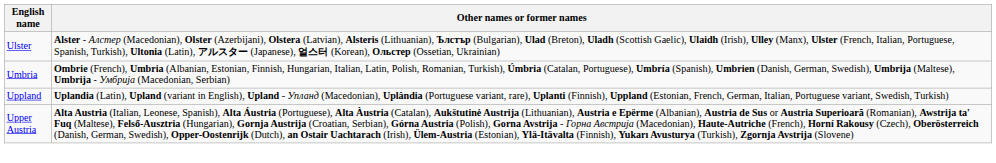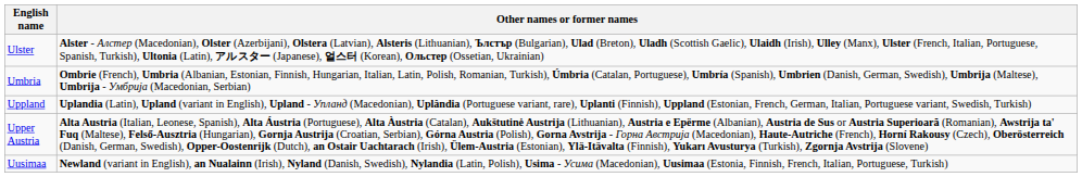 <table class="wikitable">
 <tr>
 <th>English name</th>
 <th>Other names or former names</th>
 </tr>
 <tr>
 <td><a href='#'>Ulster</a></td>
 <td><strong>Alster</strong> - <em>Алстер</em> (Macedonian), <strong>Olster</strong> (Azerbijani), <strong>Olstera</strong> (Latvian), <strong>Alsteris</strong> (Lithuanian), <strong>Ълстър</strong> (Bulgarian), <strong>Ulad</strong> (Breton), <strong>Uladh</strong> (Scottish Gaelic), <strong>Ulaidh</strong> (Irish), <strong>Ulley</strong> (Manx), <strong>Ulster</strong> (French, Italian, Portuguese, Spanish, Turkish), <strong>Ultonia</strong> (Latin), <strong>アルスター</strong> (Japanese), <strong>얼스터</strong> (Korean), <strong>Ольстер</strong> (Ossetian, Ukrainian)</td>
 </tr>
 <tr>
 <td><a href='#'>Umbria</a></td>
 <td><strong>Ombrie</strong> (French), <strong>Umbria</strong> (Albanian, Estonian, Finnish, Hungarian, Italian, Latin, Polish, Romanian, Turkish), <strong>Úmbria</strong> (Catalan, Portuguese), <strong>Umbría</strong> (Spanish), <strong>Umbrien</strong> (Danish, German, Swedish), <strong>Umbrija</strong> (Maltese), <strong>Umbrija</strong> - <em>Умбрија</em> (Macedonian, Serbian)</td>
 </tr>
 <tr>
 <td><a href='#'>Uppland</a></td>
 <td><strong>Uplandia</strong> (Latin), <strong>Upland</strong> (variant in English),  <strong>Upland</strong> - <em>Упланд</em> (Macedonian), <strong>Uplândia</strong> (Portuguese variant, rare), <strong>Uplanti</strong> (Finnish), <strong>Uppland</strong> (Estonian, French, German, Italian, Portuguese variant, Swedish, Turkish)</td>
 </tr>
 <tr>
 <td><a href='#'>Upper Austria</a></td>
 <td><strong>Alta Austria</strong> (Italian, Leonese, Spanish), <strong>Alta Áustria</strong> (Portuguese), <strong>Alta Àustria</strong> (Catalan), <strong>Aukštutinė Austrija</strong> (Lithuanian), <strong>Austria e Epërme</strong> (Albanian), <strong>Austria de Sus</strong> or <strong>Austria Superioară</strong> (Romanian), <strong>Awstrija ta' Fuq</strong> (Maltese), <strong>Felső-Ausztria</strong> (Hungarian), <strong>Gornja Austrija</strong> (Croatian, Serbian), <strong>Górna Austria</strong> (Polish), <strong>Gorna Avstrija</strong> - <em>Горна Австрија</em> (Macedonian), <strong>Haute-Autriche</strong> (French), <strong>Horní Rakousy</strong> (Czech), <strong>Oberösterreich</strong> (Danish, German, Swedish), <strong>Opper-Oostenrijk</strong> (Dutch), <strong>an Ostair Uachtarach</strong> (Irish), <strong>Ülem-Austria</strong> (Estonian), <strong>Ylä-Itävalta</strong> (Finnish), <strong>Yukarı Avusturya</strong> (Turkish), <strong>Zgornja Avstrija</strong> (Slovene)</td>
 </tr>
+<tr>
+<td><a href='#'>Uusimaa</a></td>
+<td><strong>Newland</strong> (variant in English), <strong>an Nualainn</strong> (Irish), <strong>Nyland</strong> (Danish, Swedish), <strong>Nylandia</strong> (Latin, Polish),  <strong>Usima</strong> - <em>Усима</em> (Macedonian), <strong>Uusimaa</strong> (Estonia, Finnish, French, Italian, Portuguese, Turkish)</td>
+</tr>
 </table>
